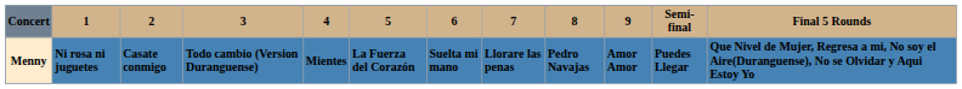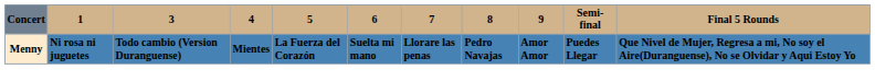 <table class="wikitable" style="background:SteelBlue; width:100%;">
 <tr>
 <th style="background:Slategrey;">Concert</th>
 <th style="background:Tan;">1</th>
-<th style="background:Tan;">2</th>
 <th style="background:Tan;">3</th>
 <th style="background:Tan;">4</th>
 <th style="background:Tan;">5</th>
 <th style="background:Tan;">6</th>
 <th style="background:Tan;">7</th>
 <th style="background:Tan;">8</th>
 <th style="background:Tan;">9</th>
 <th style="background:Tan;">Semi-final</th>
 <th style="background:Tan;">Final 5 Rounds</th>
 </tr>
 <tr>
 <th style="background:BlanchedAlmond;">Menny</th>
 <td><strong>Ni rosa ni juguetes</strong></td>
-<td><strong>Casate conmigo</strong></td>
 <td><strong>Todo cambio (Version Duranguense)</strong></td>
 <td><strong>Mientes</strong></td>
 <td><strong>La Fuerza del Corazón</strong></td>
 <td><strong>Suelta mi mano</strong></td>
 <td><strong>Llorare las penas</strong></td>
 <td><strong>Pedro Navajas</strong></td>
 <td><strong>Amor Amor</strong></td>
 <td><strong>Puedes Llegar</strong></td>
 <td><strong>Que Nivel de Mujer, Regresa a mi, No soy el Aire(Duranguense), No se Olvidar y Aqui Estoy Yo</strong></td>
 </tr>
 </table>
